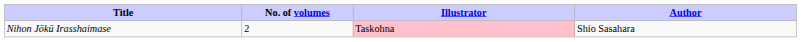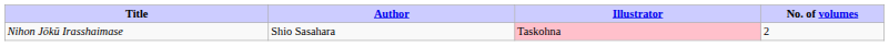 <table class="wikitable" style="width: 98%;">
 <tr>
 <th width=30% style="background:#ccf;">Title</th>
+<th width=28% style="background:#ccf;"><a href='#'>Author</a></th>
+<th width=28% style="background:#ccf;"><a href='#'>Illustrator</a></th>
 <th width=14% style="background:#ccf;">No. of <a href='#'>volumes</a></th>
-<th width=28% style="background:#ccf;"><a href='#'>Illustrator</a></th>
-<th width=28% style="background:#ccf;"><a href='#'>Author</a></th>
 </tr>
 <tr>
 <td><em>Nihon Jōkū Irasshaimase</em></td>
+<td>Shio Sasahara</td>
+<td style="background: pink;">Taskohna</td>
 <td>2</td>
-<td style="background: pink;">Taskohna</td>
-<td>Shio Sasahara</td>
 </tr>
 </table>
